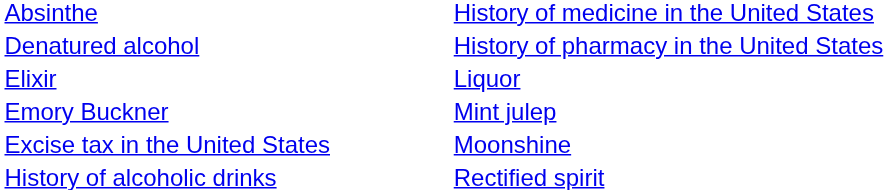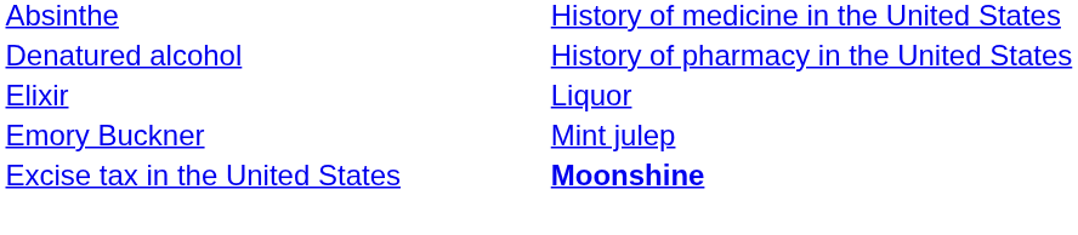 <table style="width: 55%; border: none; text-align: left;">
 <tr>
 <td><a href='#'>Absinthe</a></td>
 <td><a href='#'>History of medicine in the United States</a></td>
 </tr>
 <tr>
 <td><a href='#'>Denatured alcohol</a></td>
 <td><a href='#'>History of pharmacy in the United States</a></td>
 </tr>
 <tr>
 <td><a href='#'>Elixir</a></td>
 <td><a href='#'>Liquor</a></td>
 </tr>
 <tr>
 <td><a href='#'>Emory Buckner</a></td>
 <td><a href='#'>Mint julep</a></td>
 </tr>
 <tr>
 <td><a href='#'>Excise tax in the United States</a></td>
-<td><a href='#'>Moonshine</a></td>
-</tr>
-<tr>
-<td><a href='#'>History of alcoholic drinks</a></td>
-<td><a href='#'>Rectified spirit</a></td>
+<td><strong><a href='#'>Moonshine</a></strong></td>
 </tr>
 </table>
